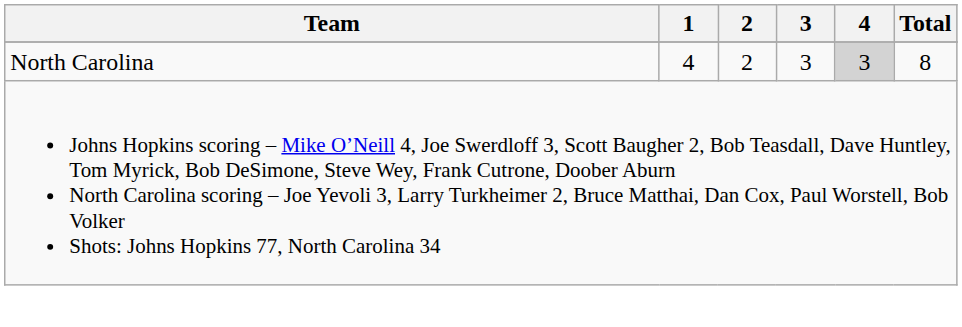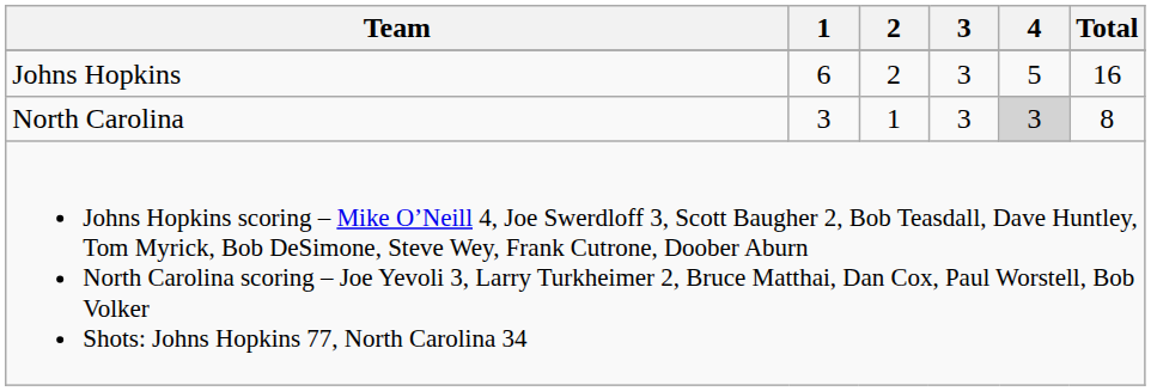 <table class="wikitable" style="text-align:center; max-width:40em">
 <tr>
 <th>Team</th>
 <th style="width:2em">1</th>
 <th style="width:2em">2</th>
 <th style="width:2em">3</th>
 <th style="width:2em">4</th>
 <th style="width:2em">Total</th>
 </tr>
 <tr>
 </tr>
 <tr>
+<td style="text-align:left">Johns Hopkins</td>
+<td>6</td>
+<td>2</td>
+<td>3</td>
+<td>5</td>
+<td>16</td>
+</tr>
+<tr>
 <td style="text-align:left">North Carolina</td>
-<td>4</td>
-<td>2</td>
+<td>3</td>
+<td>1</td>
 <td>3</td>
 <td style="background: lightgrey;">3</td>
 <td>8</td>
 </tr>
 <tr>
 <td colspan=6 style="text-align:left; font-size:88%;"><br><ul><li>Johns Hopkins scoring – <a href='#'>Mike O’Neill</a> 4, Joe Swerdloff 3, Scott Baugher 2, Bob Teasdall, Dave Huntley, Tom Myrick, Bob DeSimone, Steve Wey, Frank Cutrone, Doober Aburn</li><li>North Carolina scoring – Joe Yevoli 3, Larry Turkheimer 2, Bruce Matthai, Dan Cox, Paul Worstell, Bob Volker</li><li>Shots: Johns Hopkins 77, North Carolina 34</li></ul></td>
 </tr>
 </table>
